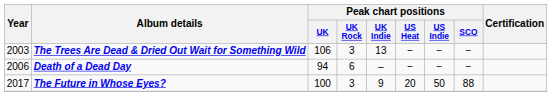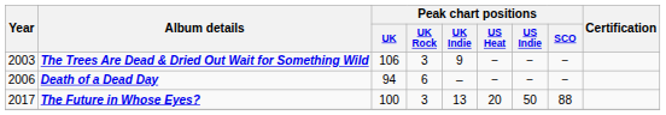 <table class="wikitable">
 <tr>
 <th rowspan=2>Year</th>
 <th rowspan=2>Album details</th>
 <th colspan=6>Peak chart positions</th>
 <th rowspan=2>Certification</th>
 </tr>
 <tr style=font-size:smaller;>
 <th width="40"><a href='#'>UK</a><br></th>
 <th width="40"><a href='#'>UK Rock</a><br></th>
 <th width="40"><a href='#'>UK Indie</a><br></th>
 <th width="40"><a href='#'>US<br>Heat</a><br></th>
 <th width="40"><a href='#'>US<br>Indie</a><br></th>
 <th width="40"><a href='#'>SCO</a><br></th>
 </tr>
 <tr>
 <td>2003</td>
 <td><strong><em><a href='#'>The Trees Are Dead & Dried Out Wait for Something Wild</a></em></strong></td>
 <td align="center">106</td>
 <td align="center">3</td>
-<td align="center">13</td>
+<td align="center">9</td>
 <td align="center">−</td>
 <td align="center">−</td>
 <td align="center">−</td>
 <td></td>
 </tr>
 <tr>
 <td>2006</td>
 <td><strong><em><a href='#'>Death of a Dead Day</a></em></strong></td>
 <td align="center">94</td>
 <td align="center">6</td>
 <td align="center">–</td>
 <td align="center">−</td>
 <td align="center">−</td>
 <td align="center">−</td>
 <td></td>
 </tr>
 <tr>
 <td>2017</td>
 <td><strong><em><a href='#'>The Future in Whose Eyes?</a></em></strong></td>
 <td align="center">100</td>
 <td align="center">3</td>
-<td align="center">9</td>
+<td align="center">13</td>
 <td align="center">20</td>
 <td align="center">50</td>
 <td align="center">88</td>
 <td></td>
 </tr>
 <tr>
 </tr>
 </table>
